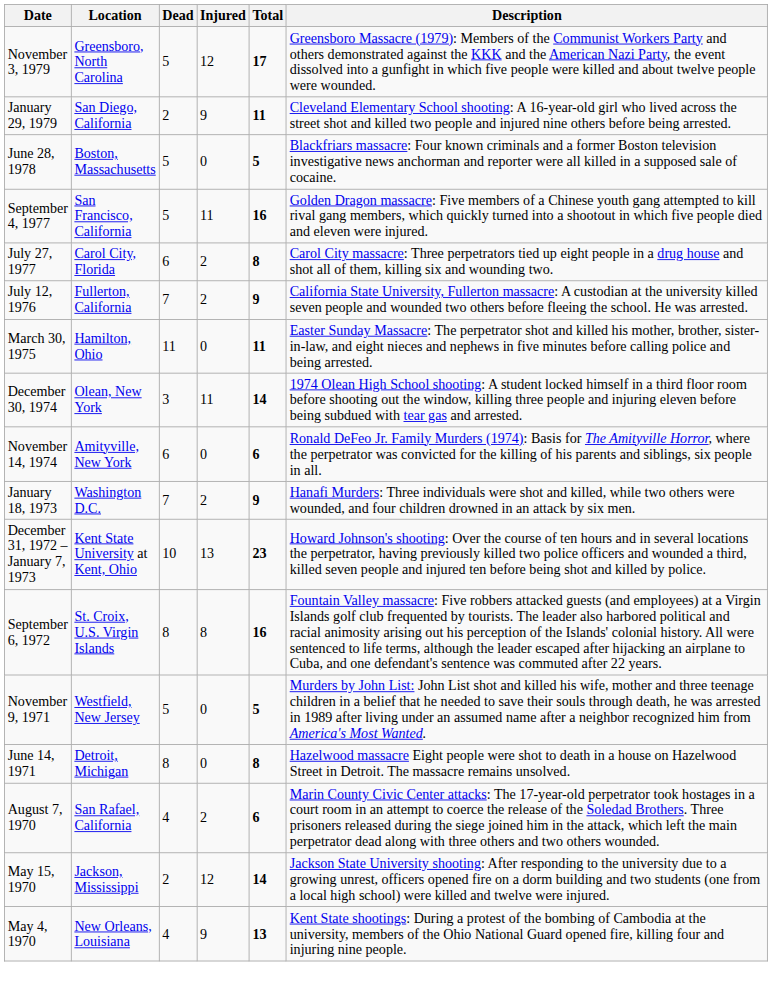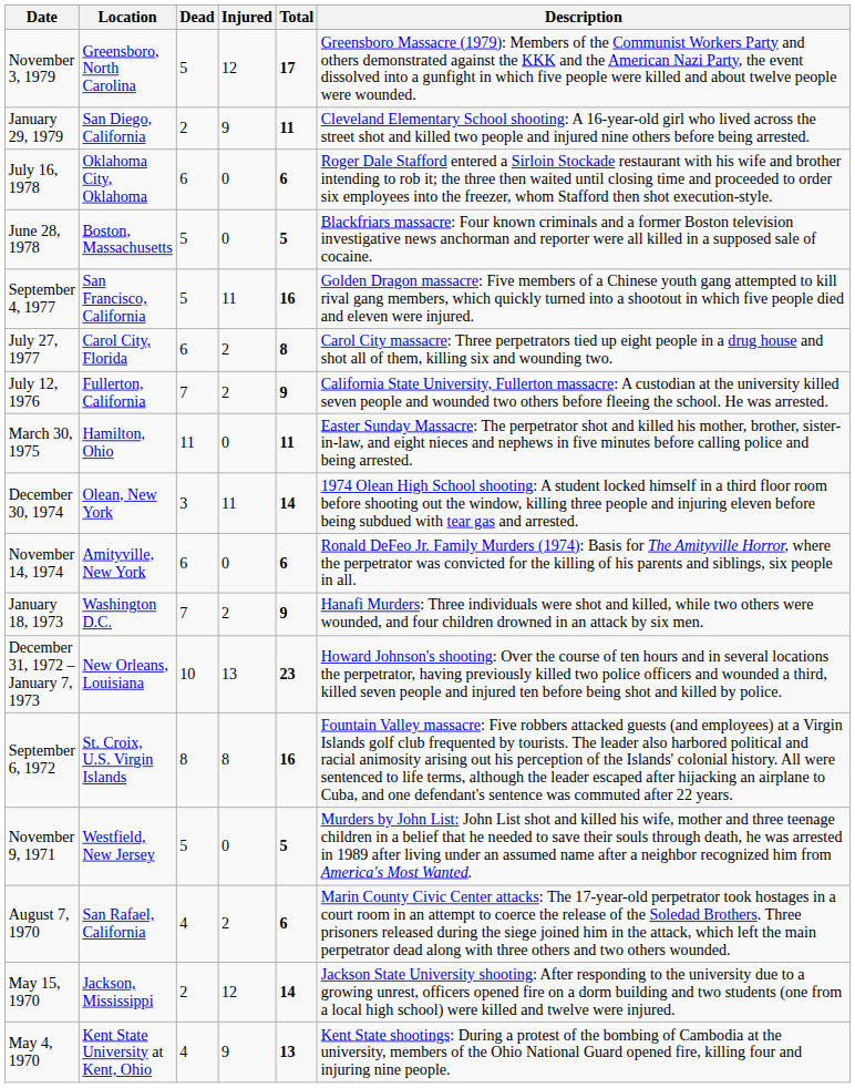 <table class="wikitable sortable">
 <tr>
 <th scope="col" style="width: 56px;">Date</th>
 <th scope="col" style="width: 84px;">Location</th>
 <th data-sort-type=number>Dead</th>
 <th data-sort-type=number>Injured</th>
 <th data-sort-type=number>Total</th>
 <th class=unsortable>Description</th>
 </tr>
 <tr>
 <td>November 3, 1979</td>
 <td><a href='#'>Greensboro, North Carolina</a></td>
 <td>5</td>
 <td>12</td>
 <td><strong>17</strong></td>
 <td><a href='#'>Greensboro Massacre (1979)</a>: Members of the <a href='#'>Communist Workers Party</a> and others demonstrated against the <a href='#'>KKK</a> and the <a href='#'>American Nazi Party</a>, the event dissolved into a gunfight in which five people were killed and about twelve people were wounded.</td>
 </tr>
 <tr>
 <td>January 29, 1979</td>
 <td><a href='#'>San Diego, California</a></td>
 <td>2</td>
 <td>9</td>
 <td><strong>11</strong></td>
 <td><a href='#'>Cleveland Elementary School shooting</a>: A 16-year-old girl who lived across the street shot and killed two people and injured nine others before being arrested.</td>
+</tr>
+<tr>
+<td>July 16, 1978</td>
+<td><a href='#'>Oklahoma City, Oklahoma</a></td>
+<td>6</td>
+<td>0</td>
+<td><strong>6</strong></td>
+<td><a href='#'>Roger Dale Stafford</a> entered a <a href='#'>Sirloin Stockade</a> restaurant with his wife and brother intending to rob it; the three then waited until closing time and proceeded to order six employees into the freezer, whom Stafford then shot execution-style.</td>
 </tr>
 <tr>
 <td>June 28, 1978</td>
 <td><a href='#'>Boston, Massachusetts</a></td>
 <td>5</td>
 <td>0</td>
 <td><strong>5</strong></td>
 <td><a href='#'>Blackfriars massacre</a>: Four known criminals and a former Boston television investigative news anchorman and reporter were all killed in a supposed sale of cocaine.</td>
 </tr>
 <tr>
 <td>September 4, 1977</td>
 <td><a href='#'>San Francisco, California</a></td>
 <td>5</td>
 <td>11</td>
 <td><strong>16</strong></td>
 <td><a href='#'>Golden Dragon massacre</a>: Five members of a Chinese youth gang attempted to kill rival gang members, which quickly turned into a shootout in which five people died and eleven were injured.</td>
 </tr>
 <tr>
 <td>July 27, 1977</td>
 <td><a href='#'>Carol City, Florida</a></td>
 <td>6</td>
 <td>2</td>
 <td><strong>8</strong></td>
 <td><a href='#'>Carol City massacre</a>: Three perpetrators tied up eight people in a <a href='#'>drug house</a> and shot all of them, killing six and wounding two.</td>
 </tr>
 <tr>
 <td>July 12, 1976</td>
 <td><a href='#'>Fullerton, California</a></td>
 <td>7</td>
 <td>2</td>
 <td><strong>9</strong></td>
 <td><a href='#'>California State University, Fullerton massacre</a>: A custodian at the university killed seven people and wounded two others before fleeing the school. He was arrested.</td>
 </tr>
 <tr>
 <td>March 30, 1975</td>
 <td><a href='#'>Hamilton, Ohio</a></td>
 <td>11</td>
 <td>0</td>
 <td><strong>11</strong></td>
 <td><a href='#'>Easter Sunday Massacre</a>: The perpetrator shot and killed his mother, brother, sister-in-law, and eight nieces and nephews in five minutes before calling police and being arrested.</td>
 </tr>
 <tr>
 <td>December 30, 1974</td>
 <td><a href='#'>Olean, New York</a></td>
 <td>3</td>
 <td>11</td>
 <td><strong>14</strong></td>
 <td><a href='#'>1974 Olean High School shooting</a>: A student locked himself in a third floor room before shooting out the window, killing three people and injuring eleven before being subdued with <a href='#'>tear gas</a> and arrested.</td>
 </tr>
 <tr>
 <td>November 14, 1974</td>
 <td><a href='#'>Amityville, New York</a></td>
 <td>6</td>
 <td>0</td>
 <td><strong>6</strong></td>
 <td><a href='#'>Ronald DeFeo Jr. Family Murders (1974)</a>: Basis for <em><a href='#'>The Amityville Horror</a>,</em> where the perpetrator was convicted for the killing of his parents and siblings, six people in all.</td>
 </tr>
 <tr>
 <td>January 18, 1973</td>
 <td><a href='#'>Washington D.C.</a></td>
 <td>7</td>
 <td>2</td>
 <td><strong>9</strong></td>
 <td><a href='#'>Hanafi Murders</a>: Three individuals were shot and killed, while two others were wounded, and four children drowned in an attack by six men.</td>
 </tr>
 <tr>
 <td>December 31, 1972 – January 7, 1973</td>
-<td><a href='#'>Kent State University</a> at <a href='#'>Kent, Ohio</a></td>
+<td><a href='#'>New Orleans, Louisiana</a></td>
 <td>10</td>
 <td>13</td>
 <td><strong>23</strong></td>
 <td><a href='#'>Howard Johnson's shooting</a>: Over the course of ten hours and in several locations the perpetrator, having previously killed two police officers and wounded a third, killed seven people and injured ten before being shot and killed by police.</td>
 </tr>
 <tr>
 <td>September 6, 1972</td>
 <td><a href='#'>St. Croix, U.S. Virgin Islands</a></td>
 <td>8</td>
 <td>8</td>
 <td><strong>16</strong></td>
 <td><a href='#'>Fountain Valley massacre</a>: Five robbers attacked guests (and employees) at a Virgin Islands golf club frequented by tourists. The leader also harbored political and racial animosity arising out his perception of the Islands' colonial history. All were sentenced to life terms, although the leader escaped after hijacking an airplane to Cuba, and one defendant's sentence was commuted after 22 years.</td>
 </tr>
 <tr>
 <td>November 9, 1971</td>
 <td><a href='#'>Westfield, New Jersey</a></td>
 <td>5</td>
 <td>0</td>
 <td><strong>5</strong></td>
 <td><a href='#'>Murders by John List:</a> John List shot and killed his wife, mother and three teenage children in a belief that he needed to save their souls through death, he was arrested in 1989 after living under an assumed name after a neighbor recognized him from <em><a href='#'>America's Most Wanted</a>.</em></td>
 </tr>
 <tr>
-<td>June 14, 1971</td>
-<td><a href='#'>Detroit, Michigan</a></td>
-<td>8</td>
-<td>0</td>
-<td><strong>8</strong></td>
-<td><a href='#'>Hazelwood massacre</a> Eight people were shot to death in a house on Hazelwood Street in Detroit. The massacre remains unsolved.</td>
-</tr>
-<tr>
 <td>August 7, 1970</td>
 <td><a href='#'>San Rafael, California</a></td>
 <td>4</td>
 <td>2</td>
 <td><strong>6</strong></td>
 <td><a href='#'>Marin County Civic Center attacks</a>: The 17-year-old perpetrator took hostages in a court room in an attempt to coerce the release of the <a href='#'>Soledad Brothers</a>. Three prisoners released during the siege joined him in the attack, which left the main perpetrator dead along with three others and two others wounded.</td>
 </tr>
 <tr>
 <td>May 15, 1970</td>
 <td><a href='#'>Jackson, Mississippi</a></td>
 <td>2</td>
 <td>12</td>
 <td><strong>14</strong></td>
 <td><a href='#'>Jackson State University shooting</a>: After responding to the university due to a growing unrest, officers opened fire on a dorm building and two students (one from a local high school) were killed and twelve were injured.</td>
 </tr>
 <tr>
 <td>May 4, 1970</td>
-<td><a href='#'>New Orleans, Louisiana</a></td>
+<td><a href='#'>Kent State University</a> at <a href='#'>Kent, Ohio</a></td>
 <td>4</td>
 <td>9</td>
 <td><strong>13</strong></td>
 <td><a href='#'>Kent State shootings</a>: During a protest of the bombing of Cambodia at the university, members of the Ohio National Guard opened fire, killing four and injuring nine people.</td>
 </tr>
 </table>
